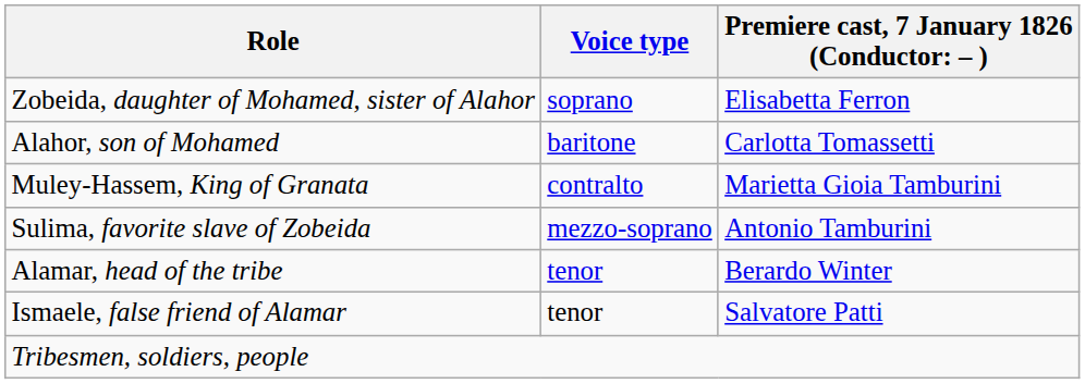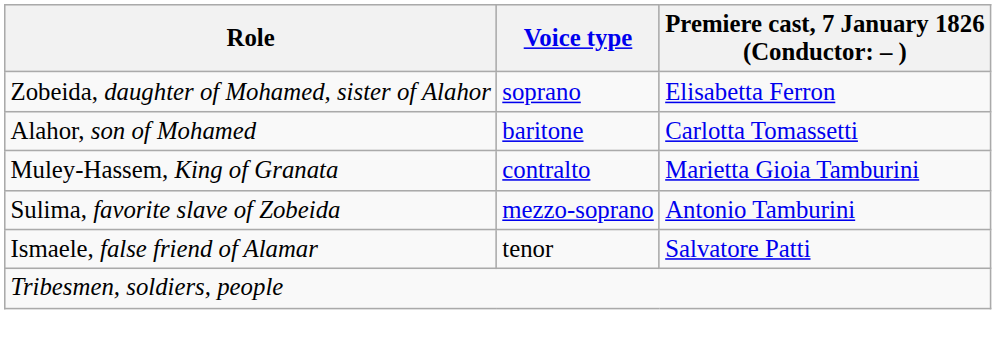 <table class="wikitable">
 <tr>
 <th>Role</th>
 <th><a href='#'>Voice type</a></th>
 <th>Premiere cast, 7 January 1826<br>(Conductor: – )</th>
 </tr>
 <tr>
 <td>Zobeida, <em>daughter of Mohamed, sister of Alahor</em></td>
 <td><a href='#'>soprano</a></td>
 <td><a href='#'>Elisabetta Ferron</a></td>
 </tr>
 <tr>
 <td>Alahor, <em>son of Mohamed</em></td>
 <td><a href='#'>baritone</a></td>
 <td><a href='#'>Carlotta Tomassetti</a></td>
 </tr>
 <tr>
 <td>Muley-Hassem, <em>King of Granata</em></td>
 <td><a href='#'>contralto</a></td>
 <td><a href='#'>Marietta Gioia Tamburini</a></td>
 </tr>
 <tr>
 <td>Sulima, <em>favorite slave of Zobeida</em></td>
 <td><a href='#'>mezzo-soprano</a></td>
 <td><a href='#'>Antonio Tamburini</a></td>
 </tr>
 <tr>
-<td>Alamar, <em>head of the tribe</em></td>
-<td><a href='#'>tenor</a></td>
-<td><a href='#'>Berardo Winter</a></td>
-</tr>
-<tr>
 <td>Ismaele, <em>false friend of Alamar</em></td>
 <td>tenor</td>
 <td><a href='#'>Salvatore Patti</a></td>
 </tr>
 <tr>
 <td colspan="3"><em>Tribesmen, soldiers, people</em></td>
 </tr>
 </table>
